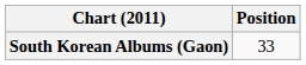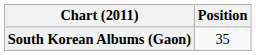 <table class="wikitable plainrowheaders">
 <tr>
 <th scope="col">Chart (2011)</th>
 <th scope="col">Position</th>
 </tr>
 <tr>
 <th scope="row">South Korean Albums (Gaon)</th>
-<td style="text-align:center;">33</td>
+<td style="text-align:center;">35</td>
 </tr>
 </table>
